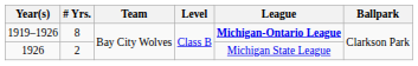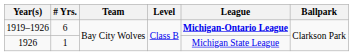 <table class="wikitable" style="text-align:center; font-size: 95%;">
 <tr>
 <th>Year(s)</th>
 <th># Yrs.</th>
 <th>Team</th>
 <th>Level</th>
 <th>League</th>
 <th>Ballpark</th>
 </tr>
 <tr>
 <td>1919–1926</td>
-<td>8</td>
+<td>6</td>
 <td rowspan=2>Bay City Wolves</td>
 <td rowspan=2><a href='#'>Class B</a></td>
 <td><strong><a href='#'>Michigan-Ontario League</a></strong></td>
 <td rowspan=2>Clarkson Park</td>
 </tr>
 <tr>
 <td>1926</td>
-<td>2</td>
+<td>1</td>
 <td><a href='#'>Michigan State League</a></td>
 </tr>
 </table>
